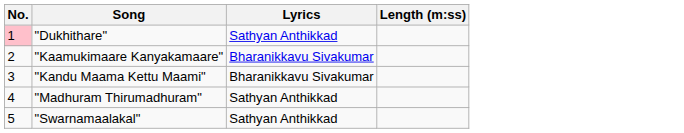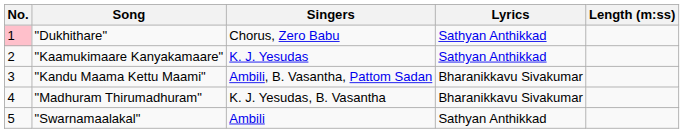 <table class="wikitable" style="font-size:95%;">
 <tr>
 <th>No.</th>
 <th>Song</th>
+<th>Singers</th>
 <th>Lyrics</th>
 <th>Length (m:ss)</th>
 </tr>
 <tr>
 <td style="background: pink;">1</td>
 <td>"Dukhithare"</td>
+<td>Chorus, <a href='#'>Zero Babu</a></td>
 <td><a href='#'>Sathyan Anthikkad</a></td>
 <td></td>
 </tr>
 <tr>
 <td>2</td>
 <td>"Kaamukimaare Kanyakamaare"</td>
-<td><a href='#'>Bharanikkavu Sivakumar</a></td>
+<td><a href='#'>K. J. Yesudas</a></td>
+<td><a href='#'>Sathyan Anthikkad</a></td>
 <td></td>
 </tr>
 <tr>
 <td>3</td>
 <td>"Kandu Maama Kettu Maami"</td>
+<td><a href='#'>Ambili</a>, B. Vasantha, <a href='#'>Pattom Sadan</a></td>
 <td>Bharanikkavu Sivakumar</td>
 <td></td>
 </tr>
 <tr>
 <td>4</td>
 <td>"Madhuram Thirumadhuram"</td>
-<td>Sathyan Anthikkad</td>
+<td>K. J. Yesudas, B. Vasantha</td>
+<td>Bharanikkavu Sivakumar</td>
 <td></td>
 </tr>
 <tr>
 <td>5</td>
 <td>"Swarnamaalakal"</td>
+<td><a href='#'>Ambili</a></td>
 <td>Sathyan Anthikkad</td>
 <td></td>
 </tr>
 </table>
